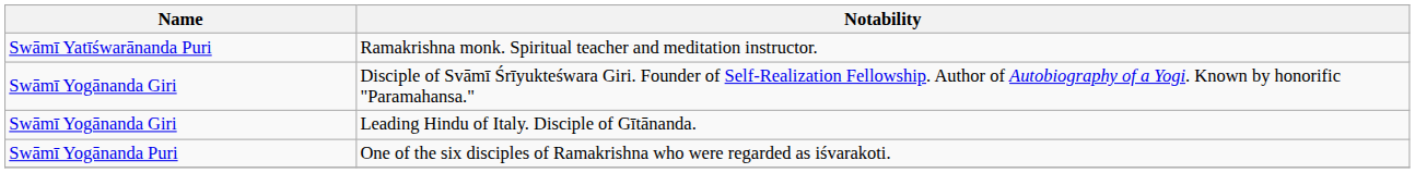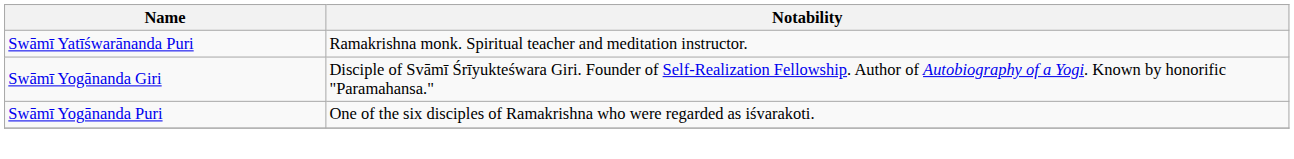 <table class="wikitable">
 <tr>
 <th width=25%>Name</th>
 <th>Notability</th>
 </tr>
 <tr>
 <td><a href='#'>Swāmī Yatīśwarānanda Puri</a></td>
 <td>Ramakrishna monk. Spiritual teacher and meditation instructor.</td>
 </tr>
 <tr>
 <td><a href='#'>Swāmī Yogānanda Giri</a></td>
 <td>Disciple of Svāmī Śrīyukteśwara Giri. Founder of <a href='#'>Self-Realization Fellowship</a>. Author of <em><a href='#'>Autobiography of a Yogi</a></em>. Known by honorific "Paramahansa."</td>
 </tr>
 <tr>
-<td><a href='#'>Swāmī Yogānanda Giri</a></td>
-<td>Leading Hindu of Italy. Disciple of Gītānanda.</td>
-</tr>
-<tr>
 <td><a href='#'>Swāmī Yogānanda Puri</a></td>
 <td>One of the six disciples of Ramakrishna who were regarded as iśvarakoti.</td>
 </tr>
 <tr>
 </tr>
 </table>
